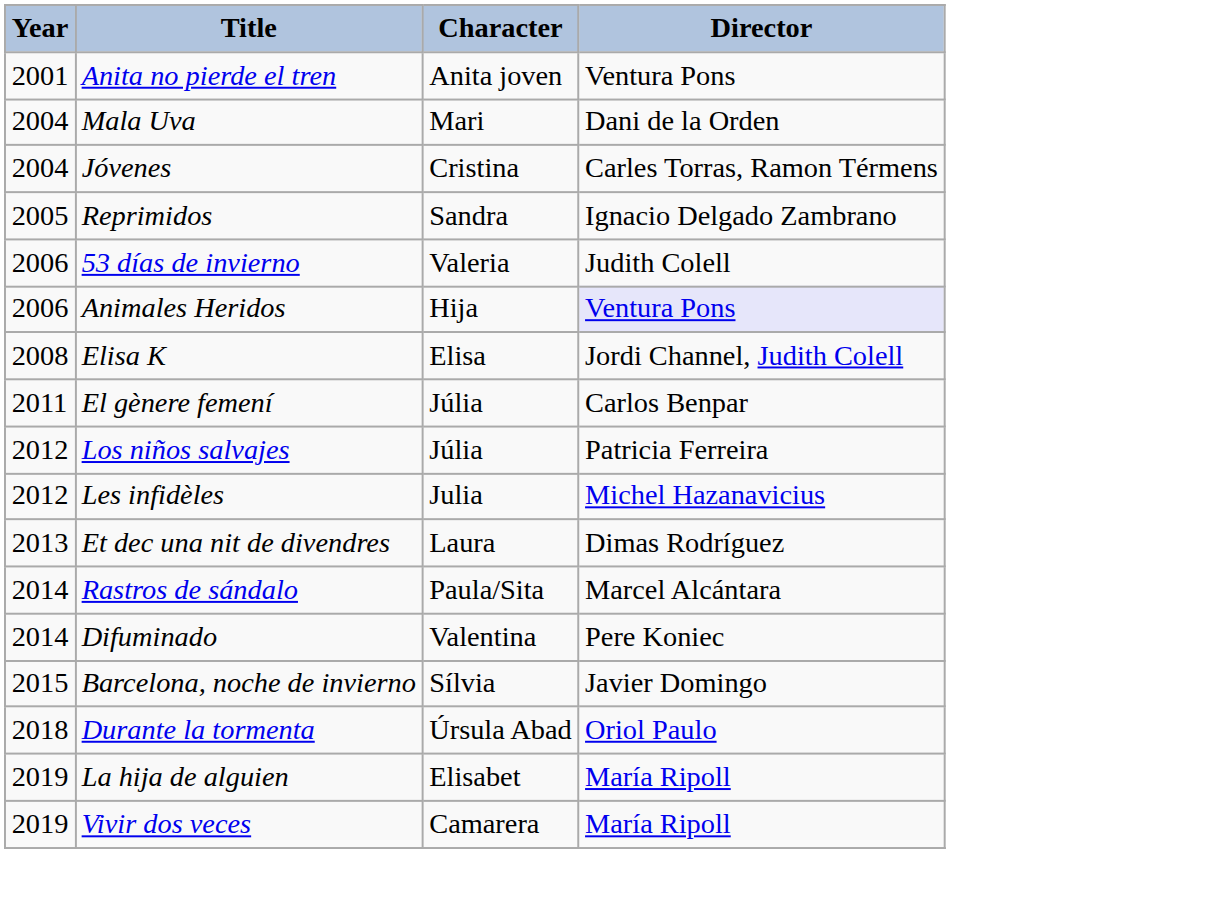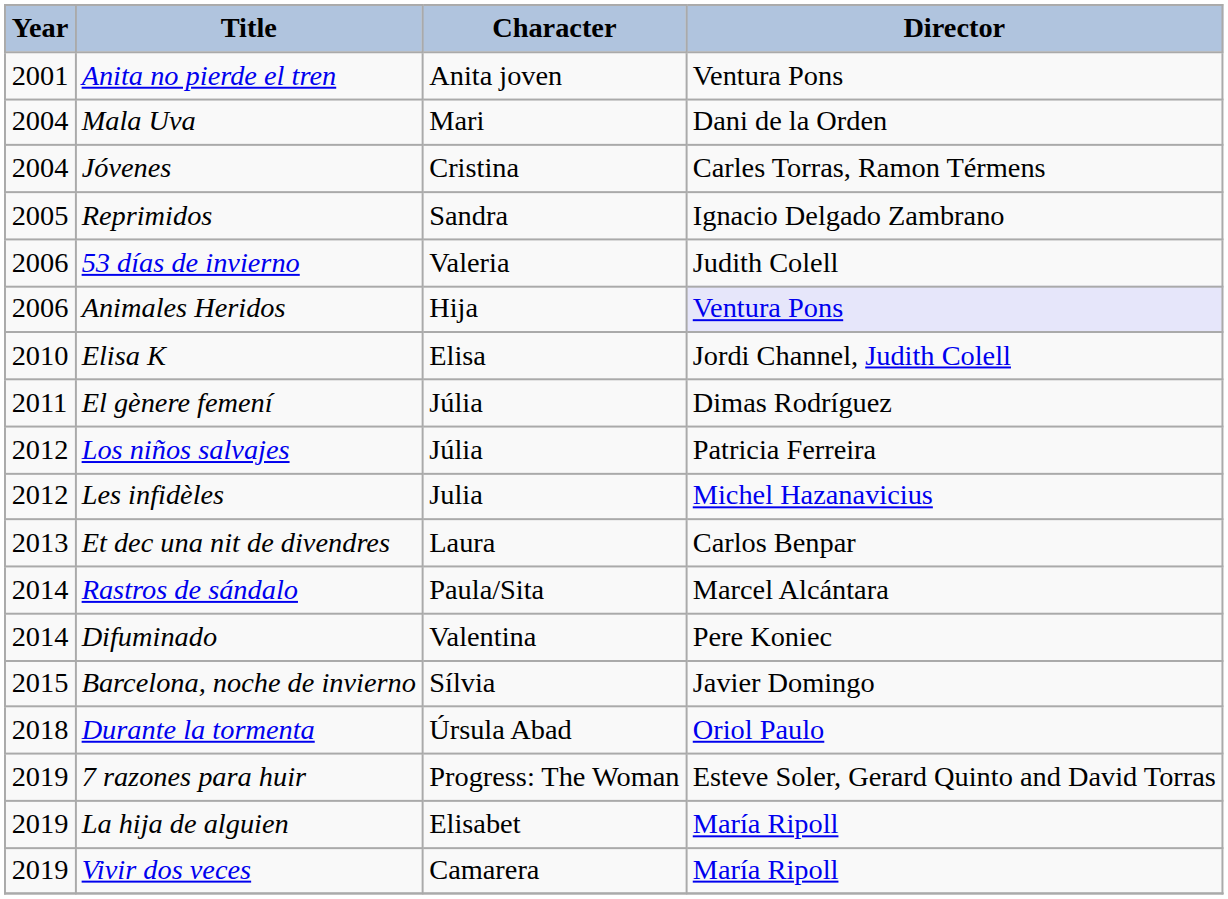 <table class="wikitable" style="font-size: 90%;">
 <tr>
 <th style="background: #B0C4DE;">Year</th>
 <th style="background: #B0C4DE;">Title</th>
 <th style="background: #B0C4DE;">Character</th>
 <th style="background: #B0C4DE;">Director</th>
 </tr>
 <tr>
 <td>2001</td>
 <td><em><a href='#'>Anita no pierde el tren</a></em></td>
 <td>Anita joven</td>
 <td>Ventura Pons</td>
 </tr>
 <tr>
 <td>2004</td>
 <td><em>Mala Uva</em></td>
 <td>Mari</td>
 <td>Dani de la Orden</td>
 </tr>
 <tr>
 <td>2004</td>
 <td><em>Jóvenes</em></td>
 <td>Cristina</td>
 <td>Carles Torras, Ramon Térmens</td>
 </tr>
 <tr>
 <td>2005</td>
 <td><em>Reprimidos</em></td>
 <td>Sandra</td>
 <td>Ignacio Delgado Zambrano</td>
 </tr>
 <tr>
 <td>2006</td>
 <td><em><a href='#'>53 días de invierno</a></em></td>
 <td>Valeria</td>
 <td>Judith Colell</td>
 </tr>
 <tr>
 <td>2006</td>
 <td><em>Animales Heridos</em></td>
 <td>Hija</td>
 <td style="background: lavender;"><a href='#'>Ventura Pons</a></td>
 </tr>
 <tr>
-<td>2008</td>
+<td>2010</td>
 <td><em>Elisa K</em></td>
 <td>Elisa</td>
 <td>Jordi Channel, <a href='#'>Judith Colell</a></td>
 </tr>
 <tr>
 <td>2011</td>
 <td><em>El gènere femení</em></td>
 <td>Júlia</td>
-<td>Carlos Benpar</td>
+<td>Dimas Rodríguez</td>
 </tr>
 <tr>
 <td>2012</td>
 <td><em><a href='#'>Los niños salvajes</a></em></td>
 <td>Júlia</td>
 <td>Patricia Ferreira</td>
 </tr>
 <tr>
 <td>2012</td>
 <td><em>Les infidèles</em></td>
 <td>Julia</td>
 <td><a href='#'>Michel Hazanavicius</a></td>
 </tr>
 <tr>
 <td>2013</td>
 <td><em>Et dec una nit de divendres</em></td>
 <td>Laura</td>
-<td>Dimas Rodríguez</td>
+<td>Carlos Benpar</td>
 </tr>
 <tr>
 <td>2014</td>
 <td><em><a href='#'>Rastros de sándalo</a></em></td>
 <td>Paula/Sita</td>
 <td>Marcel Alcántara</td>
 </tr>
 <tr>
 <td>2014</td>
 <td><em>Difuminado</em></td>
 <td>Valentina</td>
 <td>Pere Koniec</td>
 </tr>
 <tr>
 <td>2015</td>
 <td><em>Barcelona, noche de invierno</em></td>
 <td>Sílvia</td>
 <td>Javier Domingo</td>
 </tr>
 <tr>
 <td>2018</td>
 <td><em><a href='#'>Durante la tormenta</a></em></td>
 <td>Úrsula Abad</td>
 <td><a href='#'>Oriol Paulo</a></td>
 </tr>
 <tr>
 <td>2019</td>
+<td><em>7 razones para huir</em></td>
+<td>Progress: The Woman</td>
+<td>Esteve Soler, Gerard Quinto and David Torras</td>
+</tr>
+<tr>
+<td>2019</td>
 <td><em>La hija de alguien</em></td>
 <td>Elisabet</td>
 <td><a href='#'>María Ripoll</a></td>
 </tr>
 <tr>
 <td>2019</td>
 <td><em><a href='#'>Vivir dos veces</a></em></td>
 <td>Camarera</td>
 <td><a href='#'>María Ripoll</a></td>
 </tr>
 <tr>
 </tr>
 </table>
